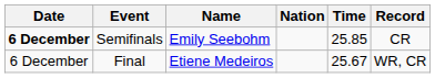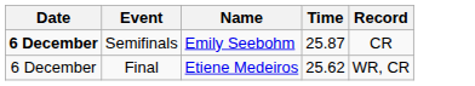 <table class=wikitable style=text-align:center>
 <tr>
 <th>Date</th>
 <th>Event</th>
 <th>Name</th>
-<th>Nation</th>
 <th>Time</th>
 <th>Record</th>
 </tr>
 <tr>
 <td><strong>6 December</strong></td>
 <td>Semifinals</td>
 <td align=left><a href='#'>Emily Seebohm</a></td>
-<td align=left></td>
-<td>25.85</td>
+<td>25.87</td>
 <td>CR</td>
 </tr>
 <tr>
 <td>6 December</td>
 <td>Final</td>
 <td align=left><a href='#'>Etiene Medeiros</a></td>
-<td align=left></td>
-<td>25.67</td>
+<td>25.62</td>
 <td>WR, CR</td>
 </tr>
 </table>
